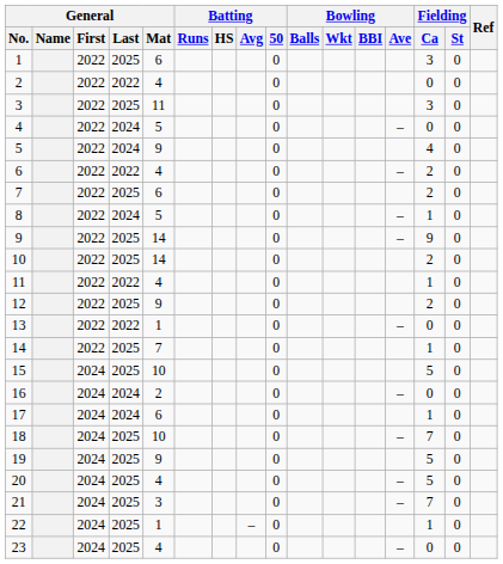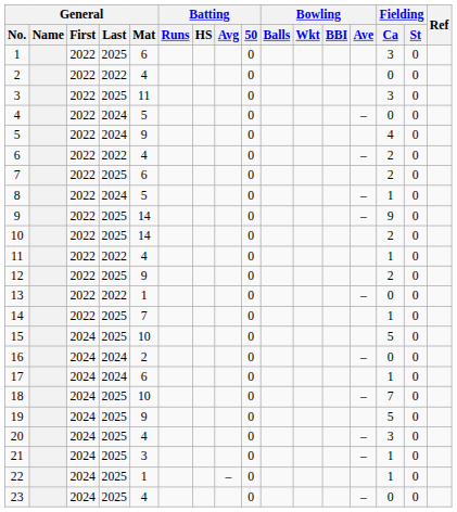 <table class="wikitable plainrowheaders sortable">
 <tr align="center">
 <th scope="col" colspan=5 class="unsortable">General</th>
 <th scope="col" colspan=4 class="unsortable"><a href='#'>Batting</a></th>
 <th scope="col" colspan=4 class="unsortable"><a href='#'>Bowling</a></th>
 <th scope="col" colspan=2 class="unsortable"><a href='#'>Fielding</a></th>
 <th scope="col" rowspan=2 class="unsortable">Ref</th>
 </tr>
 <tr align="center">
 <th scope="col">No.</th>
 <th scope="col">Name</th>
 <th scope="col">First</th>
 <th scope="col">Last</th>
 <th scope="col">Mat</th>
 <th scope="col"><a href='#'>Runs</a></th>
 <th scope="col">HS</th>
 <th scope="col"><a href='#'>Avg</a></th>
 <th scope="col"><a href='#'>50</a></th>
 <th scope="col"><a href='#'>Balls</a></th>
 <th scope="col"><a href='#'>Wkt</a></th>
 <th scope="col"><a href='#'>BBI</a></th>
 <th scope="col"><a href='#'>Ave</a></th>
 <th scope="col"><a href='#'>Ca</a></th>
 <th scope="col"><a href='#'>St</a></th>
 </tr>
 <tr align="center">
 <td>1</td>
 <th scope="row" align="left"></th>
 <td>2022</td>
 <td>2025</td>
 <td>6</td>
 <td></td>
 <td></td>
 <td></td>
 <td>0</td>
 <td></td>
 <td></td>
 <td></td>
 <td></td>
 <td>3</td>
 <td>0</td>
 <td></td>
 </tr>
 <tr align="center">
 <td>2</td>
 <th scope="row" align="left"></th>
 <td>2022</td>
 <td>2022</td>
 <td>4</td>
 <td></td>
 <td></td>
 <td></td>
 <td>0</td>
 <td></td>
 <td></td>
 <td></td>
 <td></td>
 <td>0</td>
 <td>0</td>
 <td></td>
 </tr>
 <tr align="center">
 <td>3</td>
 <th scope="row" align="left"></th>
 <td>2022</td>
 <td>2025</td>
 <td>11</td>
 <td></td>
 <td></td>
 <td></td>
 <td>0</td>
 <td></td>
 <td></td>
 <td></td>
 <td></td>
 <td>3</td>
 <td>0</td>
 <td></td>
 </tr>
 <tr align="center">
 <td>4</td>
 <th scope="row" align="left"></th>
 <td>2022</td>
 <td>2024</td>
 <td>5</td>
 <td></td>
 <td></td>
 <td></td>
 <td>0</td>
 <td></td>
 <td></td>
 <td></td>
 <td>–</td>
 <td>0</td>
 <td>0</td>
 <td></td>
 </tr>
 <tr align="center">
 <td>5</td>
 <th scope="row" align="left"></th>
 <td>2022</td>
 <td>2024</td>
 <td>9</td>
 <td></td>
 <td></td>
 <td></td>
 <td>0</td>
 <td></td>
 <td></td>
 <td></td>
 <td></td>
 <td>4</td>
 <td>0</td>
 <td></td>
 </tr>
 <tr align="center">
 <td>6</td>
 <th scope="row" align="left"></th>
 <td>2022</td>
 <td>2022</td>
 <td>4</td>
 <td></td>
 <td></td>
 <td></td>
 <td>0</td>
 <td></td>
 <td></td>
 <td></td>
 <td>–</td>
 <td>2</td>
 <td>0</td>
 <td></td>
 </tr>
 <tr align="center">
 <td>7</td>
 <th scope="row" align="left"></th>
 <td>2022</td>
 <td>2025</td>
 <td>6</td>
 <td></td>
 <td></td>
 <td></td>
 <td>0</td>
 <td></td>
 <td></td>
 <td></td>
 <td></td>
 <td>2</td>
 <td>0</td>
 <td></td>
 </tr>
 <tr align="center">
 <td>8</td>
 <th scope="row" align="left"></th>
 <td>2022</td>
 <td>2024</td>
 <td>5</td>
 <td></td>
 <td></td>
 <td></td>
 <td>0</td>
 <td></td>
 <td></td>
 <td></td>
 <td>–</td>
 <td>1</td>
 <td>0</td>
 <td></td>
 </tr>
 <tr align="center">
 <td>9</td>
 <th scope="row" align="left"></th>
 <td>2022</td>
 <td>2025</td>
 <td>14</td>
 <td></td>
 <td></td>
 <td></td>
 <td>0</td>
 <td></td>
 <td></td>
 <td></td>
 <td>–</td>
 <td>9</td>
 <td>0</td>
 <td></td>
 </tr>
 <tr align="center">
 <td>10</td>
 <th scope="row" align="left"></th>
 <td>2022</td>
 <td>2025</td>
 <td>14</td>
 <td></td>
 <td></td>
 <td></td>
 <td>0</td>
 <td></td>
 <td></td>
 <td></td>
 <td></td>
 <td>2</td>
 <td>0</td>
 <td></td>
 </tr>
 <tr align="center">
 <td>11</td>
 <th scope="row" align="left"></th>
 <td>2022</td>
 <td>2022</td>
 <td>4</td>
 <td></td>
 <td></td>
 <td></td>
 <td>0</td>
 <td></td>
 <td></td>
 <td></td>
 <td></td>
 <td>1</td>
 <td>0</td>
 <td></td>
 </tr>
 <tr align="center">
 <td>12</td>
 <th scope="row" align="left"></th>
 <td>2022</td>
 <td>2025</td>
 <td>9</td>
 <td></td>
 <td></td>
 <td></td>
 <td>0</td>
 <td></td>
 <td></td>
 <td></td>
 <td></td>
 <td>2</td>
 <td>0</td>
 <td></td>
 </tr>
 <tr align="center">
 <td>13</td>
 <th scope="row" align="left"></th>
 <td>2022</td>
 <td>2022</td>
 <td>1</td>
 <td></td>
 <td></td>
 <td></td>
 <td>0</td>
 <td></td>
 <td></td>
 <td></td>
 <td>–</td>
 <td>0</td>
 <td>0</td>
 <td></td>
 </tr>
 <tr align="center">
 <td>14</td>
 <th scope="row" align="left"></th>
 <td>2022</td>
 <td>2025</td>
 <td>7</td>
 <td></td>
 <td></td>
 <td></td>
 <td>0</td>
 <td></td>
 <td></td>
 <td></td>
 <td></td>
 <td>1</td>
 <td>0</td>
 <td></td>
 </tr>
 <tr align="center">
 <td>15</td>
 <th scope="row" align="left"></th>
 <td>2024</td>
 <td>2025</td>
 <td>10</td>
 <td></td>
 <td></td>
 <td></td>
 <td>0</td>
 <td></td>
 <td></td>
 <td></td>
 <td></td>
 <td>5</td>
 <td>0</td>
 <td></td>
 </tr>
 <tr align="center">
 <td>16</td>
 <th scope="row" align="left"></th>
 <td>2024</td>
 <td>2024</td>
 <td>2</td>
 <td></td>
 <td></td>
 <td></td>
 <td>0</td>
 <td></td>
 <td></td>
 <td></td>
 <td>–</td>
 <td>0</td>
 <td>0</td>
 <td></td>
 </tr>
 <tr align="center">
 <td>17</td>
 <th scope="row" align="left"></th>
 <td>2024</td>
 <td>2024</td>
 <td>6</td>
 <td></td>
 <td></td>
 <td></td>
 <td>0</td>
 <td></td>
 <td></td>
 <td></td>
 <td></td>
 <td>1</td>
 <td>0</td>
 <td></td>
 </tr>
 <tr align="center">
 <td>18</td>
 <th scope="row" align="left"></th>
 <td>2024</td>
 <td>2025</td>
 <td>10</td>
 <td></td>
 <td></td>
 <td></td>
 <td>0</td>
 <td></td>
 <td></td>
 <td></td>
 <td>–</td>
 <td>7</td>
 <td>0</td>
 <td></td>
 </tr>
 <tr align="center">
 <td>19</td>
 <th scope="row" align="left"></th>
 <td>2024</td>
 <td>2025</td>
 <td>9</td>
 <td></td>
 <td></td>
 <td></td>
 <td>0</td>
 <td></td>
 <td></td>
 <td></td>
 <td></td>
 <td>5</td>
 <td>0</td>
 <td></td>
 </tr>
 <tr align="center">
 <td>20</td>
 <th scope="row" align="left"></th>
 <td>2024</td>
 <td>2025</td>
 <td>4</td>
 <td></td>
 <td></td>
 <td></td>
 <td>0</td>
 <td></td>
 <td></td>
 <td></td>
 <td>–</td>
-<td>5</td>
+<td>3</td>
 <td>0</td>
 <td></td>
 </tr>
 <tr align="center">
 <td>21</td>
 <th scope="row" align="left"></th>
 <td>2024</td>
 <td>2025</td>
 <td>3</td>
 <td></td>
 <td></td>
 <td></td>
 <td>0</td>
 <td></td>
 <td></td>
 <td></td>
 <td>–</td>
-<td>7</td>
+<td>1</td>
 <td>0</td>
 <td></td>
 </tr>
 <tr align="center">
 <td>22</td>
 <th scope="row" align="left"></th>
 <td>2024</td>
 <td>2025</td>
 <td>1</td>
 <td></td>
 <td></td>
 <td>–</td>
 <td>0</td>
 <td></td>
 <td></td>
 <td></td>
 <td></td>
 <td>1</td>
 <td>0</td>
 <td></td>
 </tr>
 <tr align="center">
 <td>23</td>
 <th scope="row" align="left"></th>
 <td>2024</td>
 <td>2025</td>
 <td>4</td>
 <td></td>
 <td></td>
 <td></td>
 <td>0</td>
 <td></td>
 <td></td>
 <td></td>
 <td>–</td>
 <td>0</td>
 <td>0</td>
 <td></td>
 </tr>
 </table>
